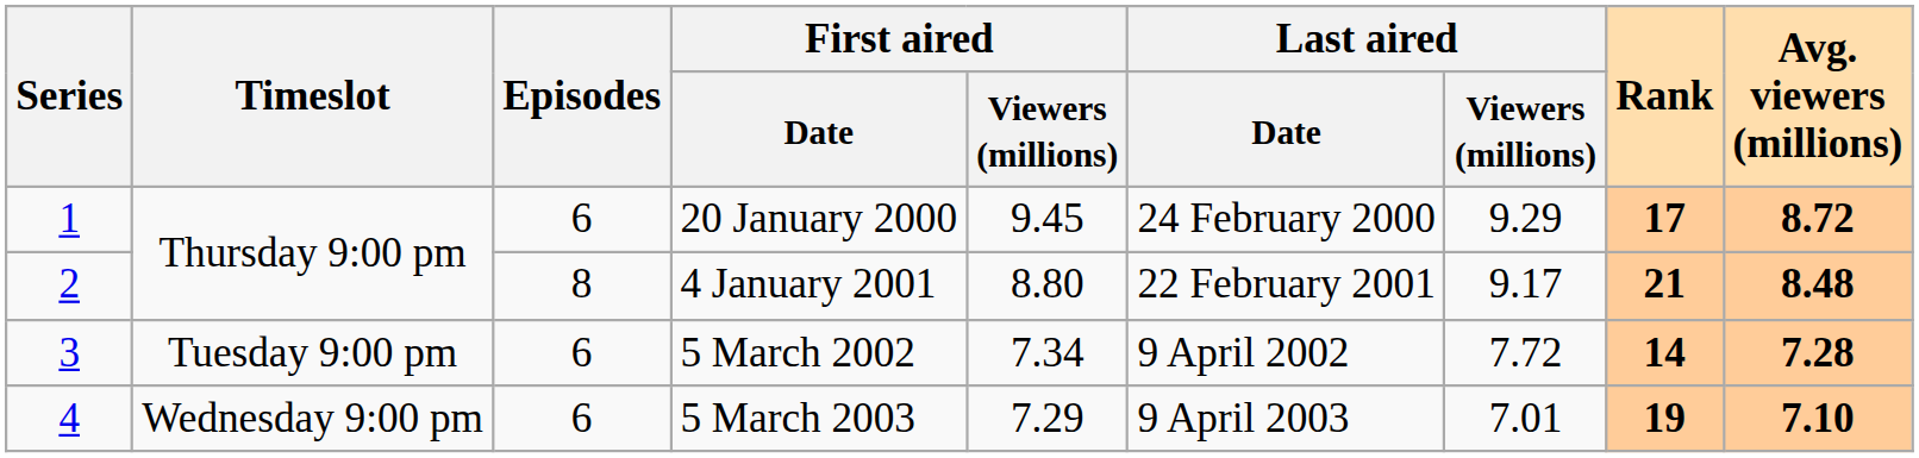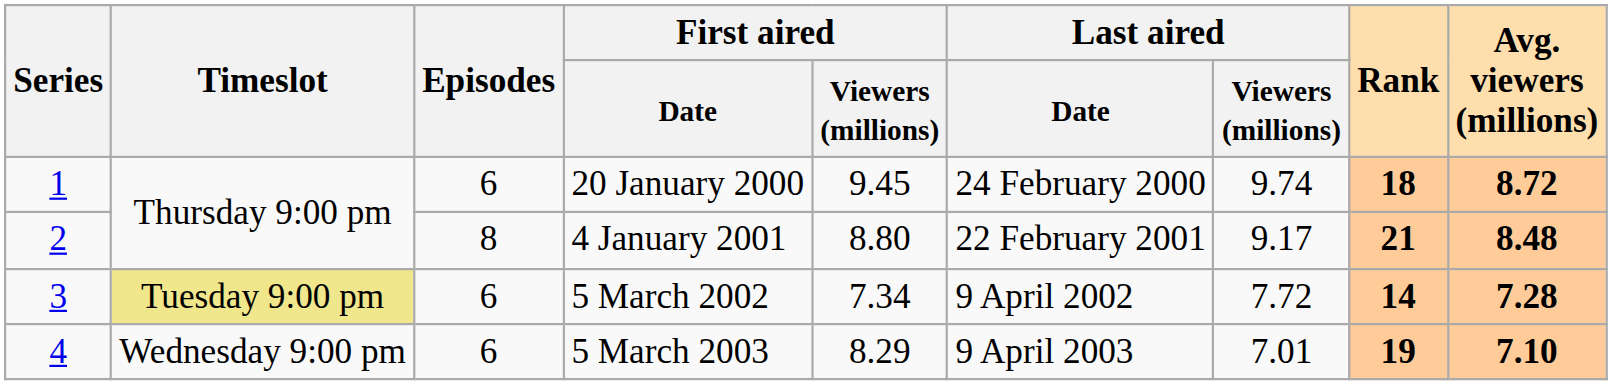 <table class="wikitable">
 <tr>
 <th rowspan="2">Series</th>
 <th rowspan="2">Timeslot</th>
 <th rowspan="2">Episodes</th>
 <th colspan="2">First aired</th>
 <th colspan="2">Last aired</th>
 <th rowspan="2" style="background:#ffdead;">Rank</th>
 <th rowspan="2" style="background:#ffdead;">Avg. <br> viewers <br> (millions)</th>
 </tr>
 <tr>
 <th><small><strong>Date</strong></small></th>
 <th><small><strong>Viewers</strong> <br> <strong>(millions)</strong></small></th>
 <th><small><strong>Date</strong></small></th>
 <th><small><strong>Viewers</strong> <br> <strong>(millions)</strong></small></th>
 </tr>
 <tr>
 <td align="center"><a href='#'>1</a></td>
 <td rowspan="2" align="center">Thursday 9:00 pm</td>
 <td align="center">6</td>
 <td>20 January 2000</td>
 <td align="center">9.45</td>
 <td>24 February 2000</td>
-<td align="center">9.29</td>
-<td style="background:#fc9; text-align:center;"><strong>17</strong></td>
+<td align="center">9.74</td>
+<td style="background:#fc9; text-align:center;"><strong>18</strong></td>
 <td style="background:#fc9; text-align:center;"><strong>8.72</strong></td>
 </tr>
 <tr>
 <td align="center"><a href='#'>2</a></td>
 <td align="center">8</td>
 <td>4 January 2001</td>
 <td align="center">8.80</td>
 <td>22 February 2001</td>
 <td align="center">9.17</td>
 <td style="background:#fc9; text-align:center;"><strong>21</strong></td>
 <td style="background:#fc9; text-align:center;"><strong>8.48</strong></td>
 </tr>
 <tr>
 <td align="center"><a href='#'>3</a></td>
-<td align="center">Tuesday 9:00 pm</td>
+<td align="center" style="background: khaki;">Tuesday 9:00 pm</td>
 <td align="center">6</td>
 <td>5 March 2002</td>
 <td align="center">7.34</td>
 <td>9 April 2002</td>
 <td align="center">7.72</td>
 <td style="background:#fc9; text-align:center;"><strong>14</strong></td>
 <td style="background:#fc9; text-align:center;"><strong>7.28</strong></td>
 </tr>
 <tr>
 <td align="center"><a href='#'>4</a></td>
 <td rowspan="2" align="center">Wednesday 9:00 pm</td>
 <td align="center">6</td>
 <td>5 March 2003</td>
-<td align="center">7.29</td>
+<td align="center">8.29</td>
 <td>9 April 2003</td>
 <td align="center">7.01</td>
 <td style="background:#fc9; text-align:center;"><strong>19</strong></td>
 <td style="background:#fc9; text-align:center;"><strong>7.10</strong></td>
 </tr>
 </table>
